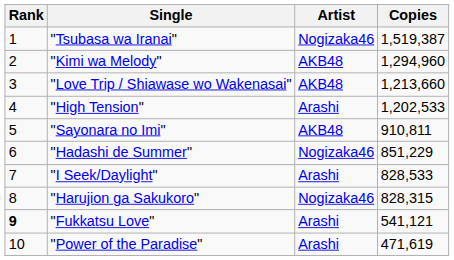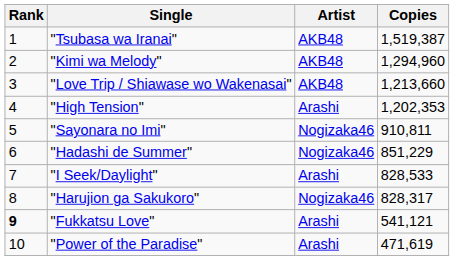 <table class="wikitable sortable" style="margin:auto; margin:auto;">
 <tr>
 <th>Rank</th>
 <th>Single</th>
 <th>Artist</th>
 <th>Copies</th>
 </tr>
 <tr>
 <td>1</td>
 <td>"<a href='#'>Tsubasa wa Iranai</a>"</td>
-<td><a href='#'>Nogizaka46</a></td>
+<td><a href='#'>AKB48</a></td>
 <td>1,519,387</td>
 </tr>
 <tr>
 <td>2</td>
 <td>"<a href='#'>Kimi wa Melody</a>"</td>
 <td><a href='#'>AKB48</a></td>
 <td>1,294,960</td>
 </tr>
 <tr>
 <td>3</td>
 <td>"<a href='#'>Love Trip / Shiawase wo Wakenasai</a>"</td>
 <td><a href='#'>AKB48</a></td>
 <td>1,213,660</td>
 </tr>
 <tr>
 <td>4</td>
 <td>"<a href='#'>High Tension</a>"</td>
 <td><a href='#'>Arashi</a></td>
-<td>1,202,533</td>
+<td>1,202,353</td>
 </tr>
 <tr>
 <td>5</td>
 <td>"<a href='#'>Sayonara no Imi</a>"</td>
-<td><a href='#'>AKB48</a></td>
+<td><a href='#'>Nogizaka46</a></td>
 <td>910,811</td>
 </tr>
 <tr>
 <td>6</td>
 <td>"<a href='#'>Hadashi de Summer</a>"</td>
 <td><a href='#'>Nogizaka46</a></td>
 <td>851,229</td>
 </tr>
 <tr>
 <td>7</td>
 <td>"<a href='#'>I Seek/Daylight</a>"</td>
 <td><a href='#'>Arashi</a></td>
 <td>828,533</td>
 </tr>
 <tr>
 <td>8</td>
 <td>"<a href='#'>Harujion ga Sakukoro</a>"</td>
 <td><a href='#'>Nogizaka46</a></td>
-<td>828,315</td>
+<td>828,317</td>
 </tr>
 <tr>
 <td><strong>9</strong></td>
 <td>"<a href='#'>Fukkatsu Love</a>"</td>
 <td><a href='#'>Arashi</a></td>
 <td>541,121</td>
 </tr>
 <tr>
 <td>10</td>
 <td>"<a href='#'>Power of the Paradise</a>"</td>
 <td><a href='#'>Arashi</a></td>
 <td>471,619</td>
 </tr>
 </table>
